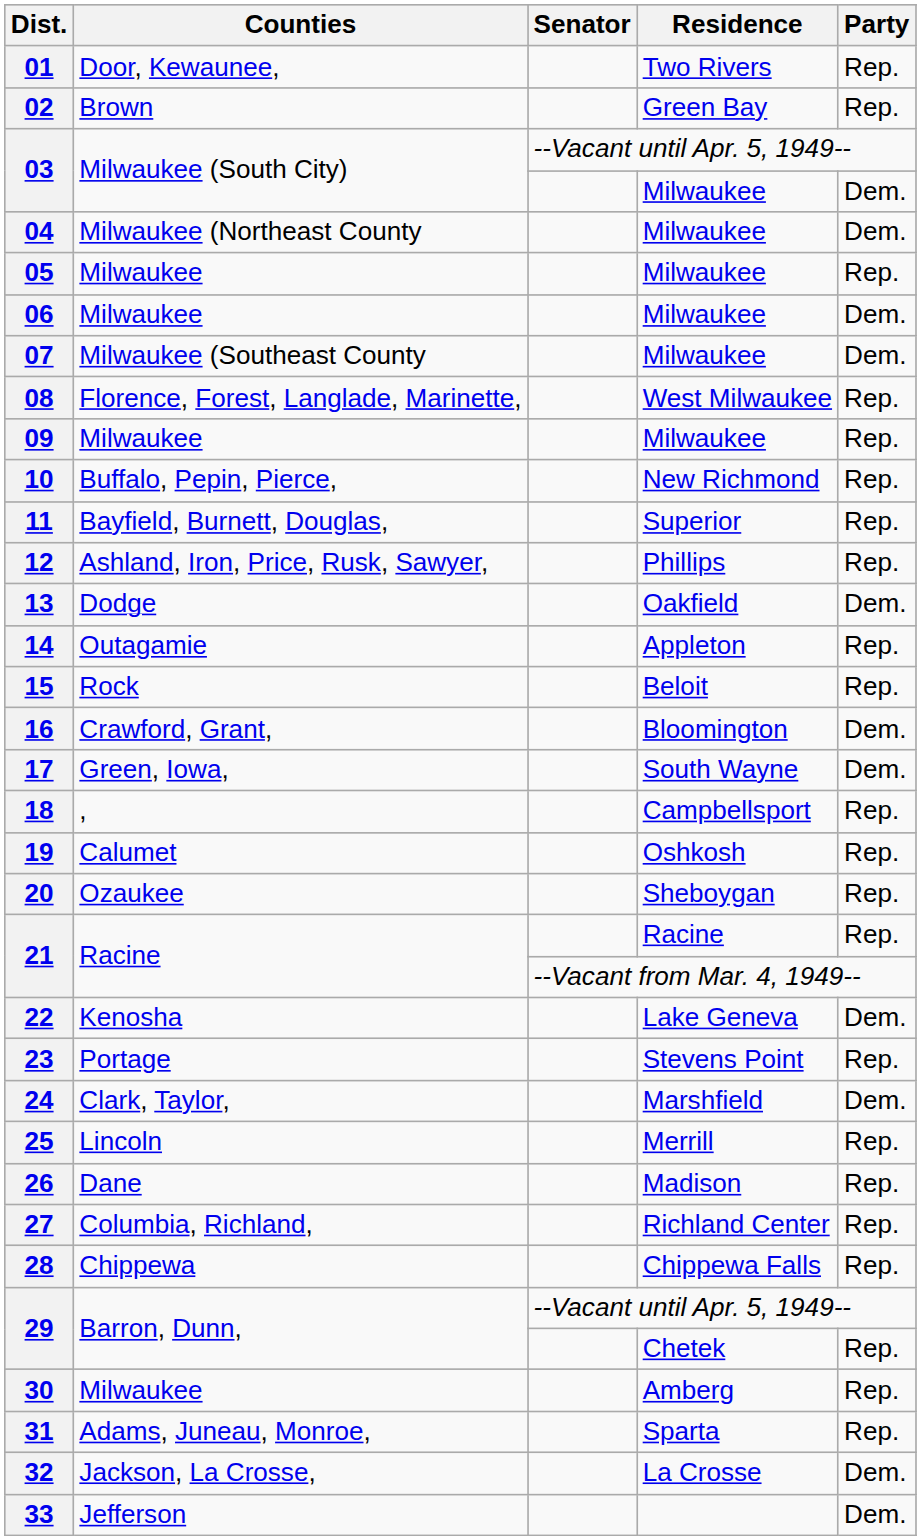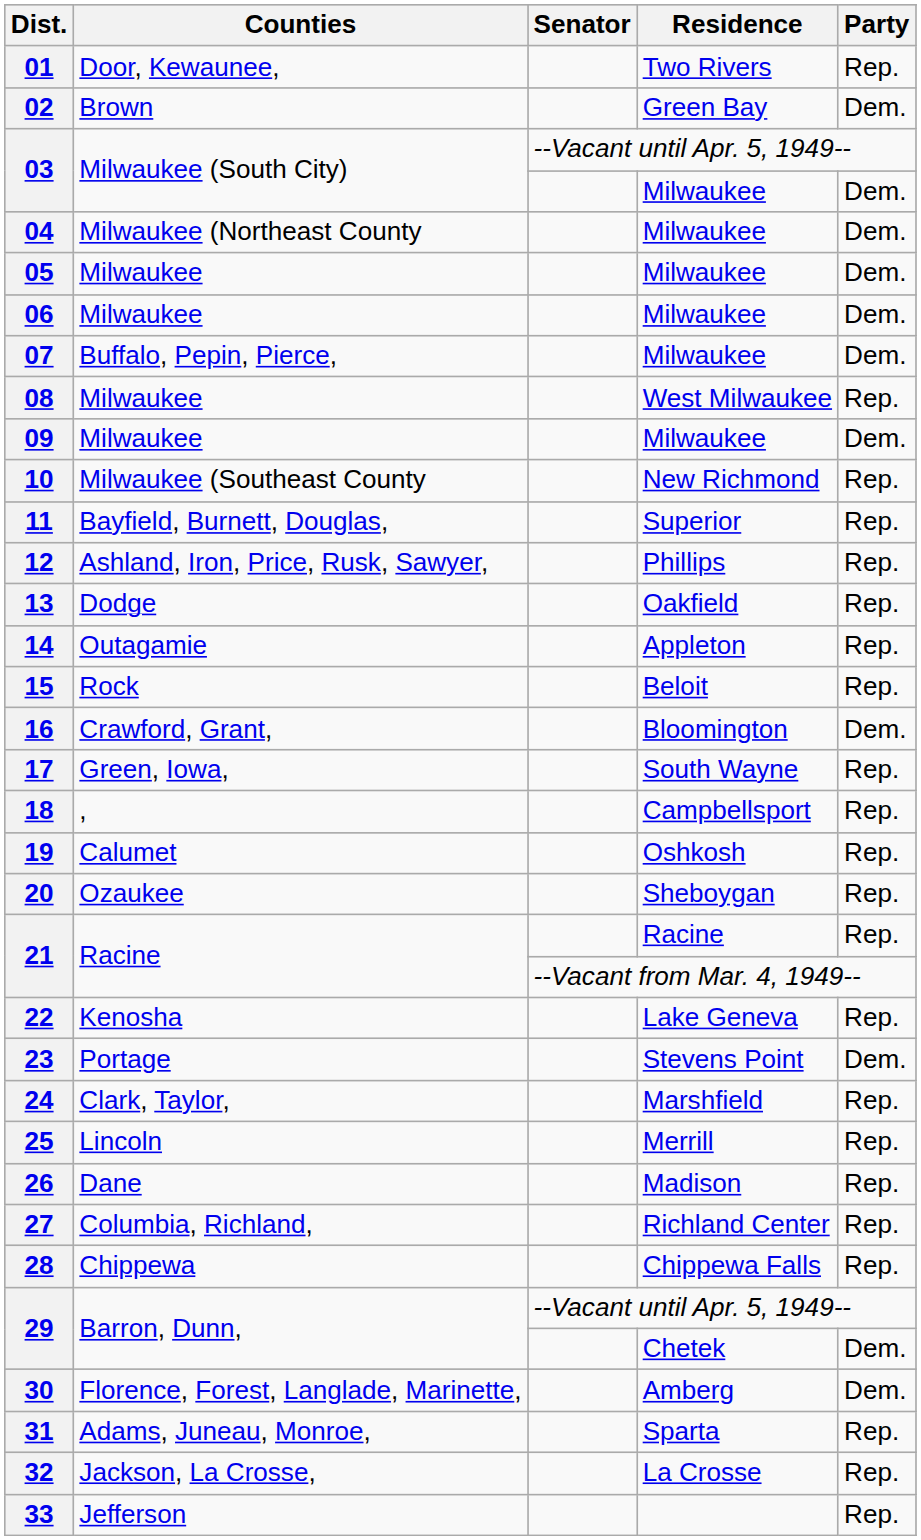 <table class="wikitable sortable">
 <tr>
 <th>Dist.</th>
 <th>Counties</th>
 <th>Senator</th>
 <th>Residence</th>
 <th>Party</th>
 </tr>
 <tr>
 <th><a href='#'>01</a></th>
 <td><a href='#'>Door</a>, <a href='#'>Kewaunee</a>, </td>
 <td></td>
 <td><a href='#'>Two Rivers</a></td>
 <td>Rep.</td>
 </tr>
 <tr>
 <th><a href='#'>02</a></th>
 <td><a href='#'>Brown</a> </td>
 <td></td>
 <td><a href='#'>Green Bay</a></td>
-<td>Rep.</td>
+<td>Dem.</td>
 </tr>
 <tr>
 <th rowspan="2"><a href='#'>03</a></th>
 <td rowspan="2"><a href='#'>Milwaukee</a> (South City)</td>
 <td colspan="3"><em>--Vacant until Apr. 5, 1949--</em></td>
 </tr>
 <tr>
 <td></td>
 <td><a href='#'>Milwaukee</a></td>
 <td>Dem.</td>
 </tr>
 <tr>
 <th><a href='#'>04</a></th>
 <td><a href='#'>Milwaukee</a> (Northeast County </td>
 <td></td>
 <td><a href='#'>Milwaukee</a></td>
 <td>Dem.</td>
 </tr>
 <tr>
 <th><a href='#'>05</a></th>
 <td><a href='#'>Milwaukee</a> </td>
 <td></td>
 <td><a href='#'>Milwaukee</a></td>
-<td>Rep.</td>
+<td>Dem.</td>
 </tr>
 <tr>
 <th><a href='#'>06</a></th>
 <td><a href='#'>Milwaukee</a> </td>
 <td></td>
 <td><a href='#'>Milwaukee</a></td>
 <td>Dem.</td>
 </tr>
 <tr>
 <th><a href='#'>07</a></th>
-<td><a href='#'>Milwaukee</a> (Southeast County </td>
+<td><a href='#'>Buffalo</a>, <a href='#'>Pepin</a>, <a href='#'>Pierce</a>, </td>
 <td></td>
 <td><a href='#'>Milwaukee</a></td>
 <td>Dem.</td>
 </tr>
 <tr>
 <th><a href='#'>08</a></th>
-<td><a href='#'>Florence</a>, <a href='#'>Forest</a>, <a href='#'>Langlade</a>, <a href='#'>Marinette</a>, </td>
+<td><a href='#'>Milwaukee</a> </td>
 <td></td>
 <td><a href='#'>West Milwaukee</a></td>
 <td>Rep.</td>
 </tr>
 <tr>
 <th><a href='#'>09</a></th>
 <td><a href='#'>Milwaukee</a> </td>
 <td></td>
 <td><a href='#'>Milwaukee</a></td>
-<td>Rep.</td>
+<td>Dem.</td>
 </tr>
 <tr>
 <th><a href='#'>10</a></th>
-<td><a href='#'>Buffalo</a>, <a href='#'>Pepin</a>, <a href='#'>Pierce</a>, </td>
+<td><a href='#'>Milwaukee</a> (Southeast County </td>
 <td></td>
 <td><a href='#'>New Richmond</a></td>
 <td>Rep.</td>
 </tr>
 <tr>
 <th><a href='#'>11</a></th>
 <td><a href='#'>Bayfield</a>, <a href='#'>Burnett</a>, <a href='#'>Douglas</a>, </td>
 <td></td>
 <td><a href='#'>Superior</a></td>
 <td>Rep.</td>
 </tr>
 <tr>
 <th><a href='#'>12</a></th>
 <td><a href='#'>Ashland</a>, <a href='#'>Iron</a>, <a href='#'>Price</a>, <a href='#'>Rusk</a>, <a href='#'>Sawyer</a>, </td>
 <td></td>
 <td><a href='#'>Phillips</a></td>
 <td>Rep.</td>
 </tr>
 <tr>
 <th><a href='#'>13</a></th>
 <td><a href='#'>Dodge</a> </td>
 <td></td>
 <td><a href='#'>Oakfield</a></td>
-<td>Dem.</td>
+<td>Rep.</td>
 </tr>
 <tr>
 <th><a href='#'>14</a></th>
 <td><a href='#'>Outagamie</a> </td>
 <td></td>
 <td><a href='#'>Appleton</a></td>
 <td>Rep.</td>
 </tr>
 <tr>
 <th><a href='#'>15</a></th>
 <td><a href='#'>Rock</a></td>
 <td></td>
 <td><a href='#'>Beloit</a></td>
 <td>Rep.</td>
 </tr>
 <tr>
 <th><a href='#'>16</a></th>
 <td><a href='#'>Crawford</a>, <a href='#'>Grant</a>, </td>
 <td></td>
 <td><a href='#'>Bloomington</a></td>
 <td>Dem.</td>
 </tr>
 <tr>
 <th><a href='#'>17</a></th>
 <td><a href='#'>Green</a>, <a href='#'>Iowa</a>, </td>
 <td></td>
 <td><a href='#'>South Wayne</a></td>
-<td>Dem.</td>
+<td>Rep.</td>
 </tr>
 <tr>
 <th><a href='#'>18</a></th>
 <td>,  </td>
 <td></td>
 <td><a href='#'>Campbellsport</a></td>
 <td>Rep.</td>
 </tr>
 <tr>
 <th><a href='#'>19</a></th>
 <td><a href='#'>Calumet</a> </td>
 <td></td>
 <td><a href='#'>Oshkosh</a></td>
 <td>Rep.</td>
 </tr>
 <tr>
 <th><a href='#'>20</a></th>
 <td><a href='#'>Ozaukee</a> </td>
 <td></td>
 <td><a href='#'>Sheboygan</a></td>
 <td>Rep.</td>
 </tr>
 <tr>
 <th rowspan="2"><a href='#'>21</a></th>
 <td rowspan="2"><a href='#'>Racine</a></td>
 <td> </td>
 <td><a href='#'>Racine</a></td>
 <td>Rep.</td>
 </tr>
 <tr>
 <td colspan="3"><em>--Vacant from Mar. 4, 1949--</em></td>
 </tr>
 <tr>
 <th><a href='#'>22</a></th>
 <td><a href='#'>Kenosha</a> </td>
 <td></td>
 <td><a href='#'>Lake Geneva</a></td>
-<td>Dem.</td>
+<td>Rep.</td>
 </tr>
 <tr>
 <th><a href='#'>23</a></th>
 <td><a href='#'>Portage</a> </td>
 <td></td>
 <td><a href='#'>Stevens Point</a></td>
-<td>Rep.</td>
+<td>Dem.</td>
 </tr>
 <tr>
 <th><a href='#'>24</a></th>
 <td><a href='#'>Clark</a>, <a href='#'>Taylor</a>, </td>
 <td></td>
 <td><a href='#'>Marshfield</a></td>
-<td>Dem.</td>
+<td>Rep.</td>
 </tr>
 <tr>
 <th><a href='#'>25</a></th>
 <td><a href='#'>Lincoln</a> </td>
 <td></td>
 <td><a href='#'>Merrill</a></td>
 <td>Rep.</td>
 </tr>
 <tr>
 <th><a href='#'>26</a></th>
 <td><a href='#'>Dane</a></td>
 <td></td>
 <td><a href='#'>Madison</a></td>
 <td>Rep.</td>
 </tr>
 <tr>
 <th><a href='#'>27</a></th>
 <td><a href='#'>Columbia</a>, <a href='#'>Richland</a>, </td>
 <td></td>
 <td><a href='#'>Richland Center</a></td>
 <td>Rep.</td>
 </tr>
 <tr>
 <th><a href='#'>28</a></th>
 <td><a href='#'>Chippewa</a> </td>
 <td></td>
 <td><a href='#'>Chippewa Falls</a></td>
 <td>Rep.</td>
 </tr>
 <tr>
 <th rowspan="2"><a href='#'>29</a></th>
 <td rowspan="2"><a href='#'>Barron</a>, <a href='#'>Dunn</a>, </td>
 <td colspan="3"><em>--Vacant until Apr. 5, 1949--</em></td>
 </tr>
 <tr>
 <td></td>
 <td><a href='#'>Chetek</a></td>
-<td>Rep.</td>
+<td>Dem.</td>
 </tr>
 <tr>
 <th><a href='#'>30</a></th>
-<td><a href='#'>Milwaukee</a> </td>
+<td><a href='#'>Florence</a>, <a href='#'>Forest</a>, <a href='#'>Langlade</a>, <a href='#'>Marinette</a>, </td>
 <td></td>
 <td><a href='#'>Amberg</a></td>
-<td>Rep.</td>
+<td>Dem.</td>
 </tr>
 <tr>
 <th><a href='#'>31</a></th>
 <td><a href='#'>Adams</a>, <a href='#'>Juneau</a>, <a href='#'>Monroe</a>, </td>
 <td></td>
 <td><a href='#'>Sparta</a></td>
 <td>Rep.</td>
 </tr>
 <tr>
 <th><a href='#'>32</a></th>
 <td><a href='#'>Jackson</a>, <a href='#'>La Crosse</a>, </td>
 <td></td>
 <td><a href='#'>La Crosse</a></td>
-<td>Dem.</td>
+<td>Rep.</td>
 </tr>
 <tr>
 <th><a href='#'>33</a></th>
 <td><a href='#'>Jefferson</a> </td>
 <td></td>
 <td></td>
-<td>Dem.</td>
+<td>Rep.</td>
 </tr>
 </table>
